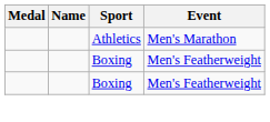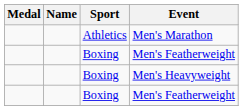 <table class="wikitable sortable" style="font-size:90%">
 <tr>
 <th>Medal</th>
 <th>Name</th>
 <th>Sport</th>
 <th>Event</th>
 </tr>
 <tr>
 <td></td>
 <td></td>
 <td><a href='#'>Athletics</a></td>
 <td><a href='#'>Men's Marathon</a></td>
 </tr>
 <tr>
 <td></td>
 <td></td>
 <td><a href='#'>Boxing</a></td>
 <td><a href='#'>Men's Featherweight</a></td>
 </tr>
 <tr>
 <td></td>
 <td></td>
 <td><a href='#'>Boxing</a></td>
+<td><a href='#'>Men's Heavyweight</a></td>
+</tr>
+<tr>
+<td></td>
+<td></td>
+<td><a href='#'>Boxing</a></td>
 <td><a href='#'>Men's Featherweight</a></td>
 </tr>
 </table>
